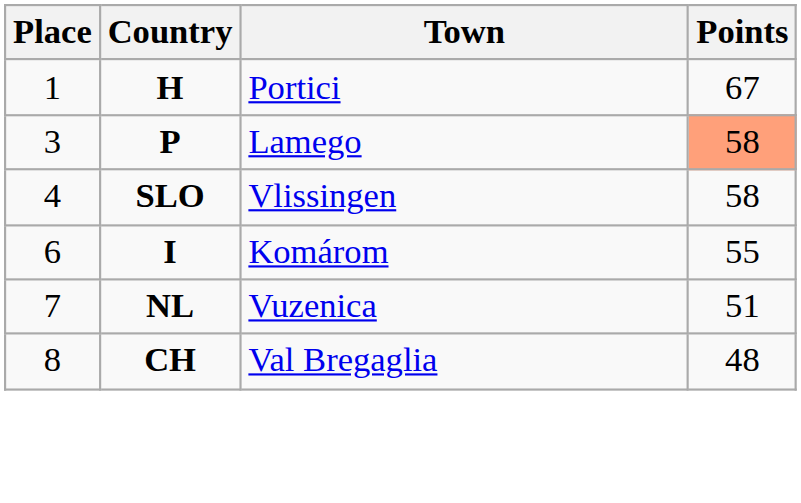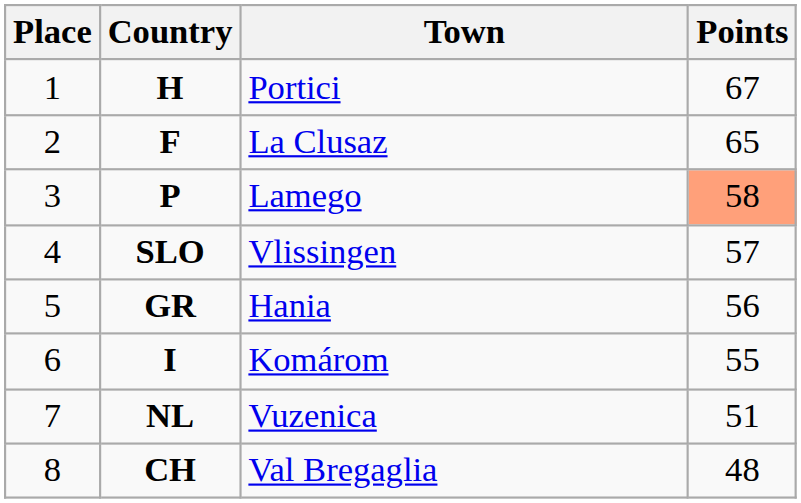 <table class="wikitable" style="text-align;">
 <tr>
 <th width="25">Place</th>
 <th width="25">Country</th>
 <th width="200">Town</th>
 <th width="25">Points</th>
 </tr>
 <tr>
 <td align="center">1</td>
 <td align="center"><strong>H</strong></td>
 <td align="left"><a href='#'>Portici</a></td>
 <td align="center">67</td>
 </tr>
 <tr>
+<td align="center">2</td>
+<td align="center"><strong>F</strong></td>
+<td align="left"><a href='#'>La Clusaz</a></td>
+<td align="center">65</td>
+</tr>
+<tr>
 <td align="center">3</td>
 <td align="center"><strong>P</strong></td>
 <td align="left"><a href='#'>Lamego</a></td>
 <td align="center" style="background: lightsalmon;">58</td>
 </tr>
 <tr>
 <td align="center">4</td>
 <td align="center"><strong>SLO</strong></td>
 <td align="left"><a href='#'>Vlissingen</a></td>
-<td align="center">58</td>
+<td align="center">57</td>
+</tr>
+<tr>
+<td align="center">5</td>
+<td align="center"><strong>GR</strong></td>
+<td align="left"><a href='#'>Hania</a></td>
+<td align="center">56</td>
 </tr>
 <tr>
 <td align="center">6</td>
 <td align="center"><strong>I</strong></td>
 <td align="left"><a href='#'>Komárom</a></td>
 <td align="center">55</td>
 </tr>
 <tr>
 <td align="center">7</td>
 <td align="center"><strong>NL</strong></td>
 <td align="left"><a href='#'>Vuzenica</a></td>
 <td align="center">51</td>
 </tr>
 <tr>
 <td align="center">8</td>
 <td align="center"><strong>CH</strong></td>
 <td align="left"><a href='#'>Val Bregaglia</a></td>
 <td align="center">48</td>
 </tr>
 </table>
